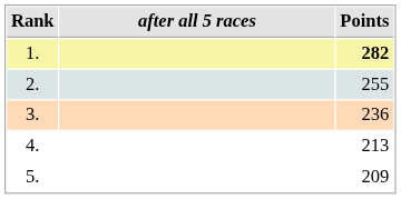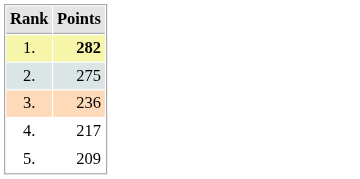 <table cellspacing="1" cellpadding="3" style="border:1px solid #aaa; font-size:86%;">
 <tr style="background:#e4e4e4;">
 <th style="border-bottom:1px solid #aaa; width:10px;">Rank</th>
-<th style="border-bottom:1px solid #aaa; width:200px; white-space:nowrap;"><em>after all 5 races</em></th>
 <th style="border-bottom:1px solid #aaa; width:20px;">Points</th>
 </tr>
 <tr style="background:#f7f6a8;">
 <td style="text-align:center">1.</td>
-<td><strong></strong></td>
 <td style="text-align:right"><strong>282</strong></td>
 </tr>
 <tr style="background:#dce5e5;">
 <td style="text-align:center">2.</td>
-<td></td>
-<td style="text-align:right">255</td>
+<td style="text-align:right">275</td>
 </tr>
 <tr style="background:#ffdab9;">
 <td style="text-align:center">3.</td>
-<td></td>
 <td style="text-align:right">236</td>
 </tr>
 <tr>
 <td style="text-align:center">4.</td>
-<td></td>
-<td style="text-align:right">213</td>
+<td style="text-align:right">217</td>
 </tr>
 <tr>
 <td style="text-align:center">5.</td>
-<td></td>
 <td style="text-align:right">209</td>
 </tr>
 </table>
